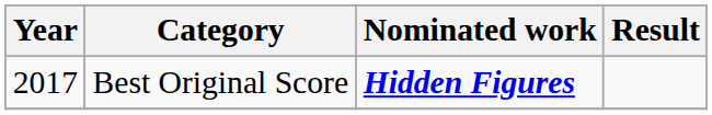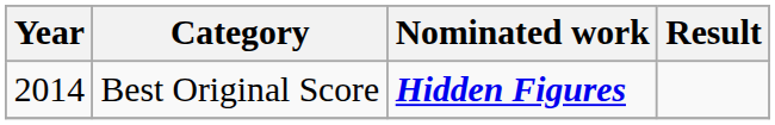 <table class="wikitable">
 <tr>
 <th>Year</th>
 <th>Category</th>
 <th>Nominated work</th>
 <th>Result</th>
 </tr>
 <tr>
-<td rowspan="1">2017</td>
+<td rowspan="1">2014</td>
 <td>Best Original Score</td>
 <td><strong><em><a href='#'>Hidden Figures</a></em></strong></td>
 <td></td>
 </tr>
 <tr>
 </tr>
 </table>
